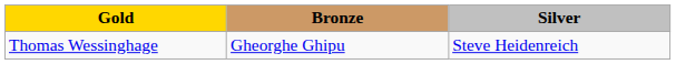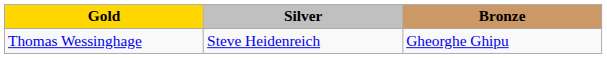 <table class="wikitable" style="text-align:left">
 <tr align="center">
 <td width=200 bgcolor=gold><strong>Gold</strong></td>
+<td width=200 bgcolor=silver><strong>Silver</strong></td>
 <td width=200 bgcolor=CC9966><strong>Bronze</strong></td>
-<td width=200 bgcolor=silver><strong>Silver</strong></td>
 </tr>
 <tr>
 <td><a href='#'>Thomas Wessinghage</a><br><em></em></td>
+<td><a href='#'>Steve Heidenreich</a><br><em></em></td>
 <td><a href='#'>Gheorghe Ghipu</a><br><em></em></td>
-<td><a href='#'>Steve Heidenreich</a><br><em></em></td>
 </tr>
 </table>
